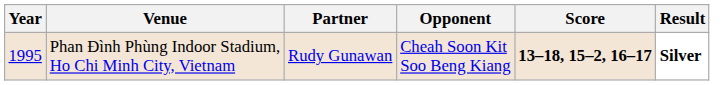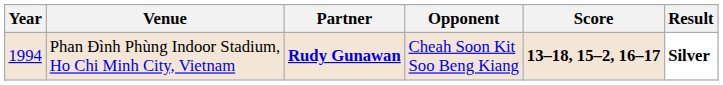 <table class="sortable wikitable" style="font-size: 90%;">
 <tr>
 <th>Year</th>
 <th>Venue</th>
 <th>Partner</th>
 <th>Opponent</th>
 <th>Score</th>
 <th>Result</th>
 </tr>
 <tr style="background:#F3E6D7">
-<td align="center"><a href='#'>1995</a></td>
+<td align="center"><a href='#'>1994</a></td>
 <td align="left">Phan Đình Phùng Indoor Stadium,<br><a href='#'>Ho Chi Minh City, Vietnam</a></td>
-<td align="left"> <a href='#'>Rudy Gunawan</a></td>
+<td align="left"><strong> <a href='#'>Rudy Gunawan</a></strong></td>
 <td align="left"> <a href='#'>Cheah Soon Kit</a> <br>  <a href='#'>Soo Beng Kiang</a></td>
 <td align="left"><strong>13–18, 15–2, 16–17</strong></td>
 <td style="text-align:left; background:white"> <strong>Silver</strong></td>
 </tr>
 </table>
